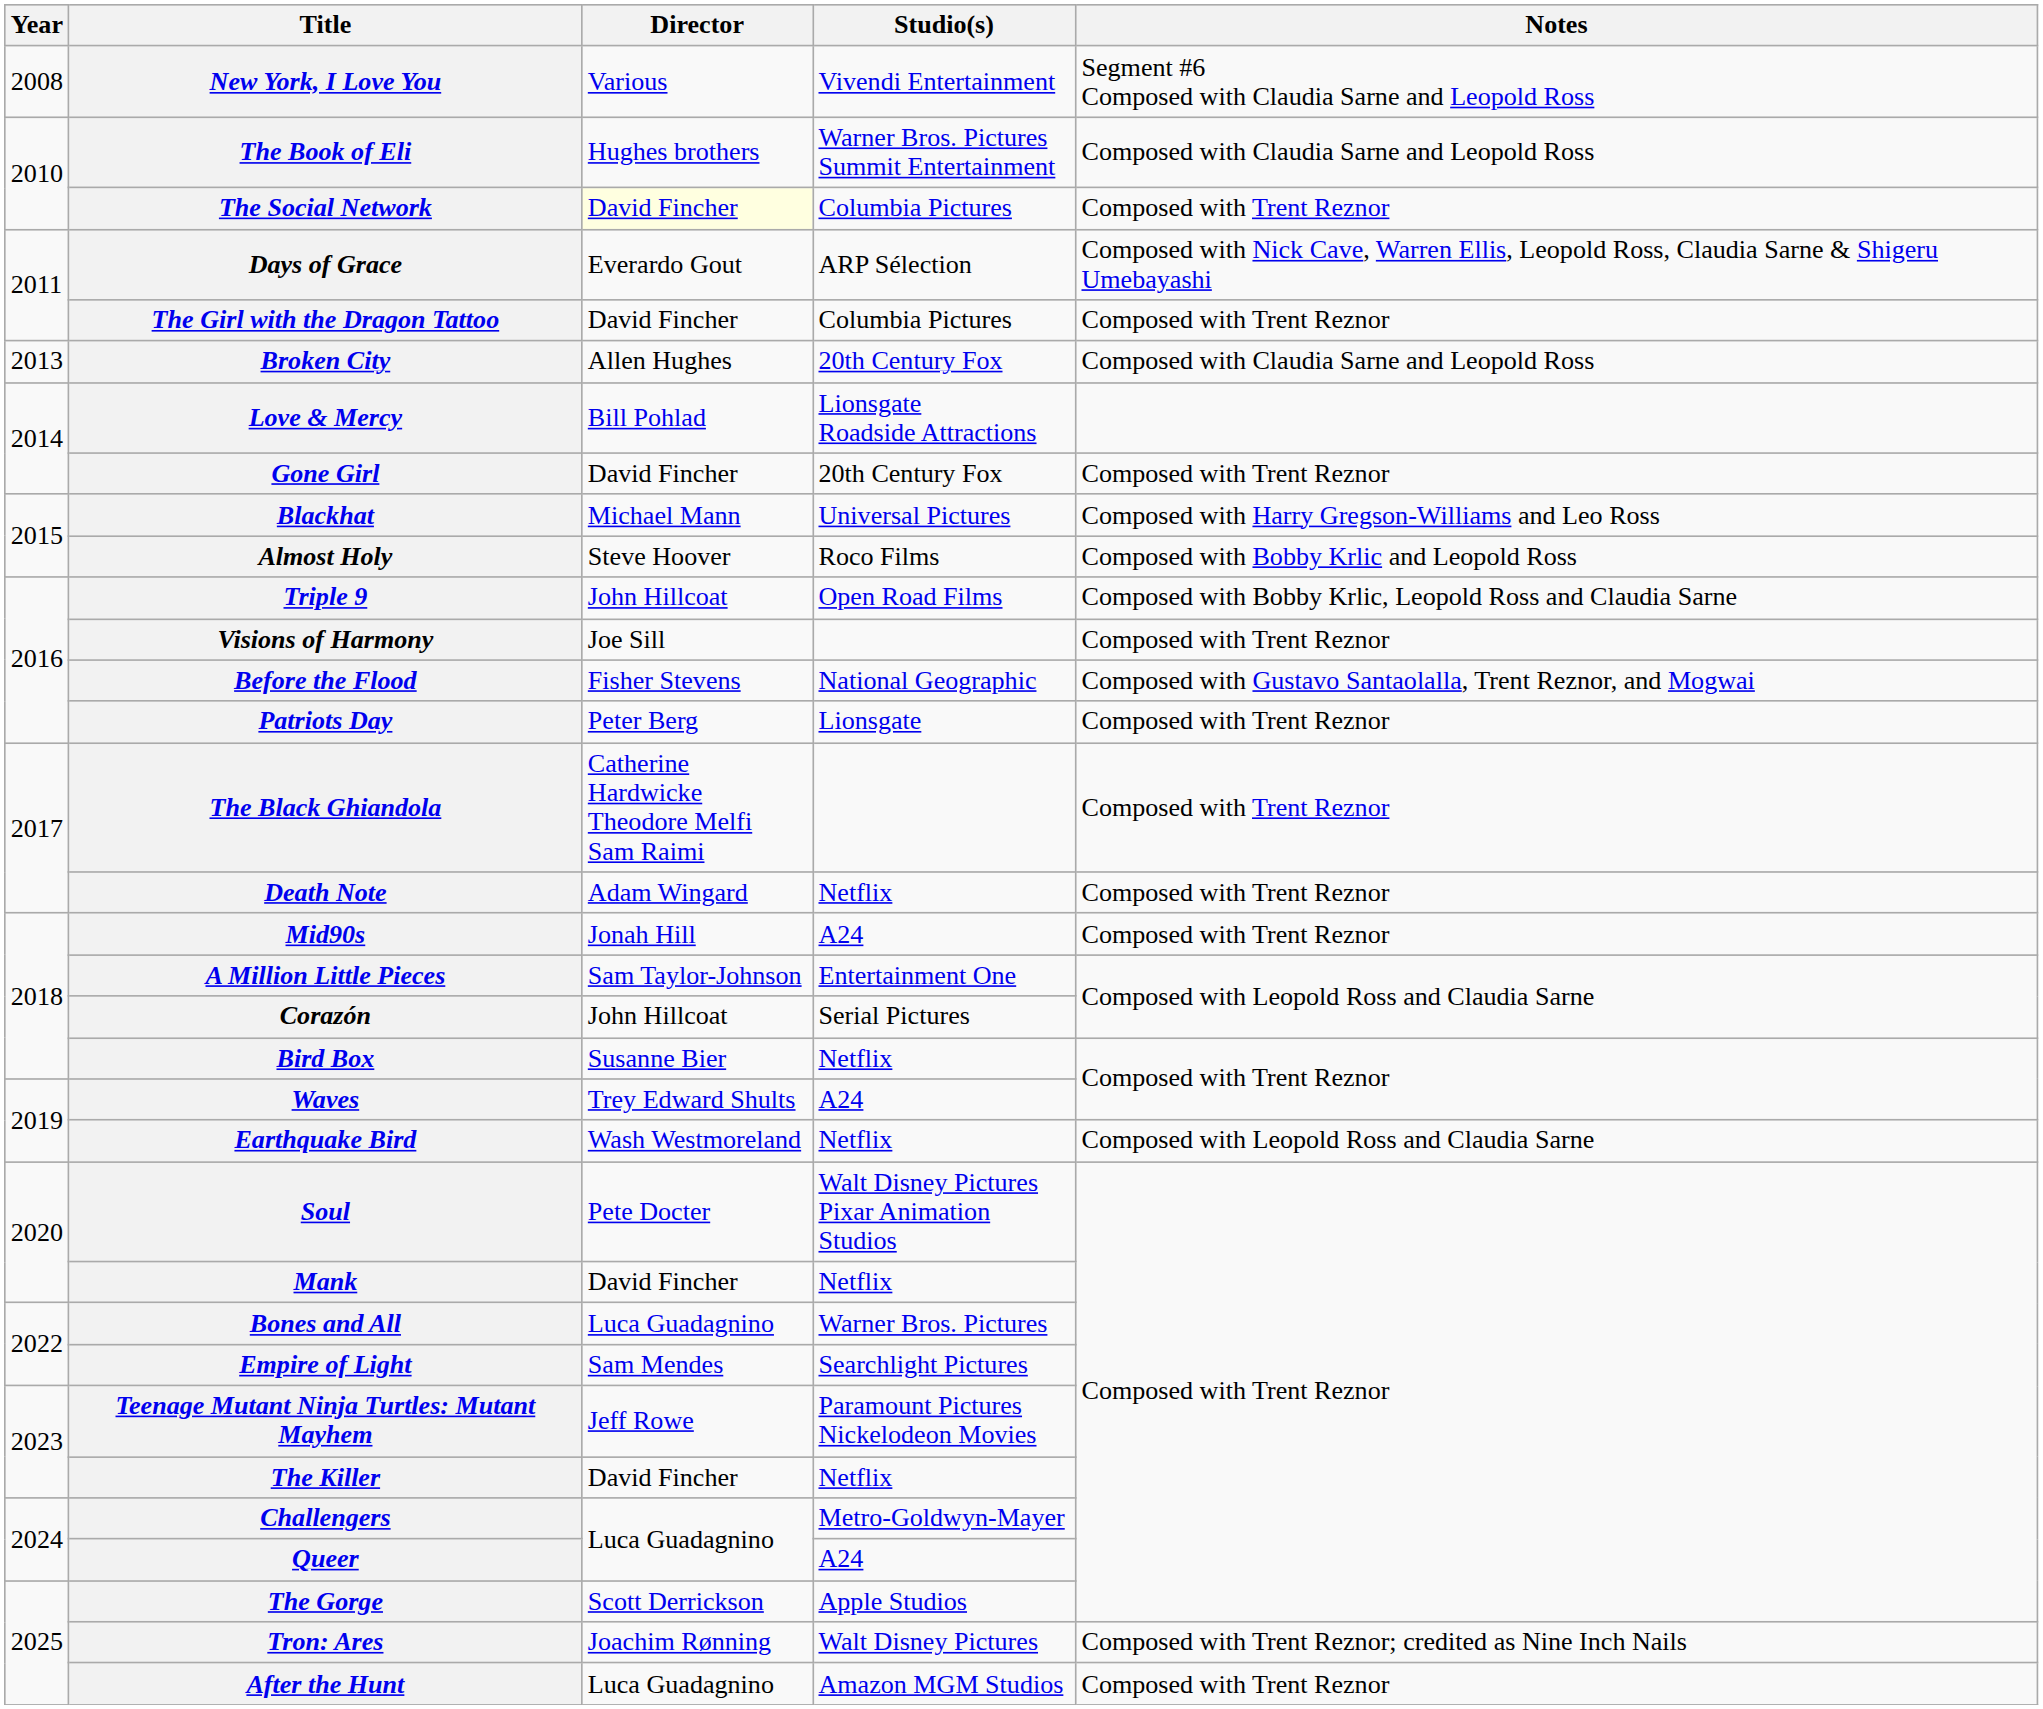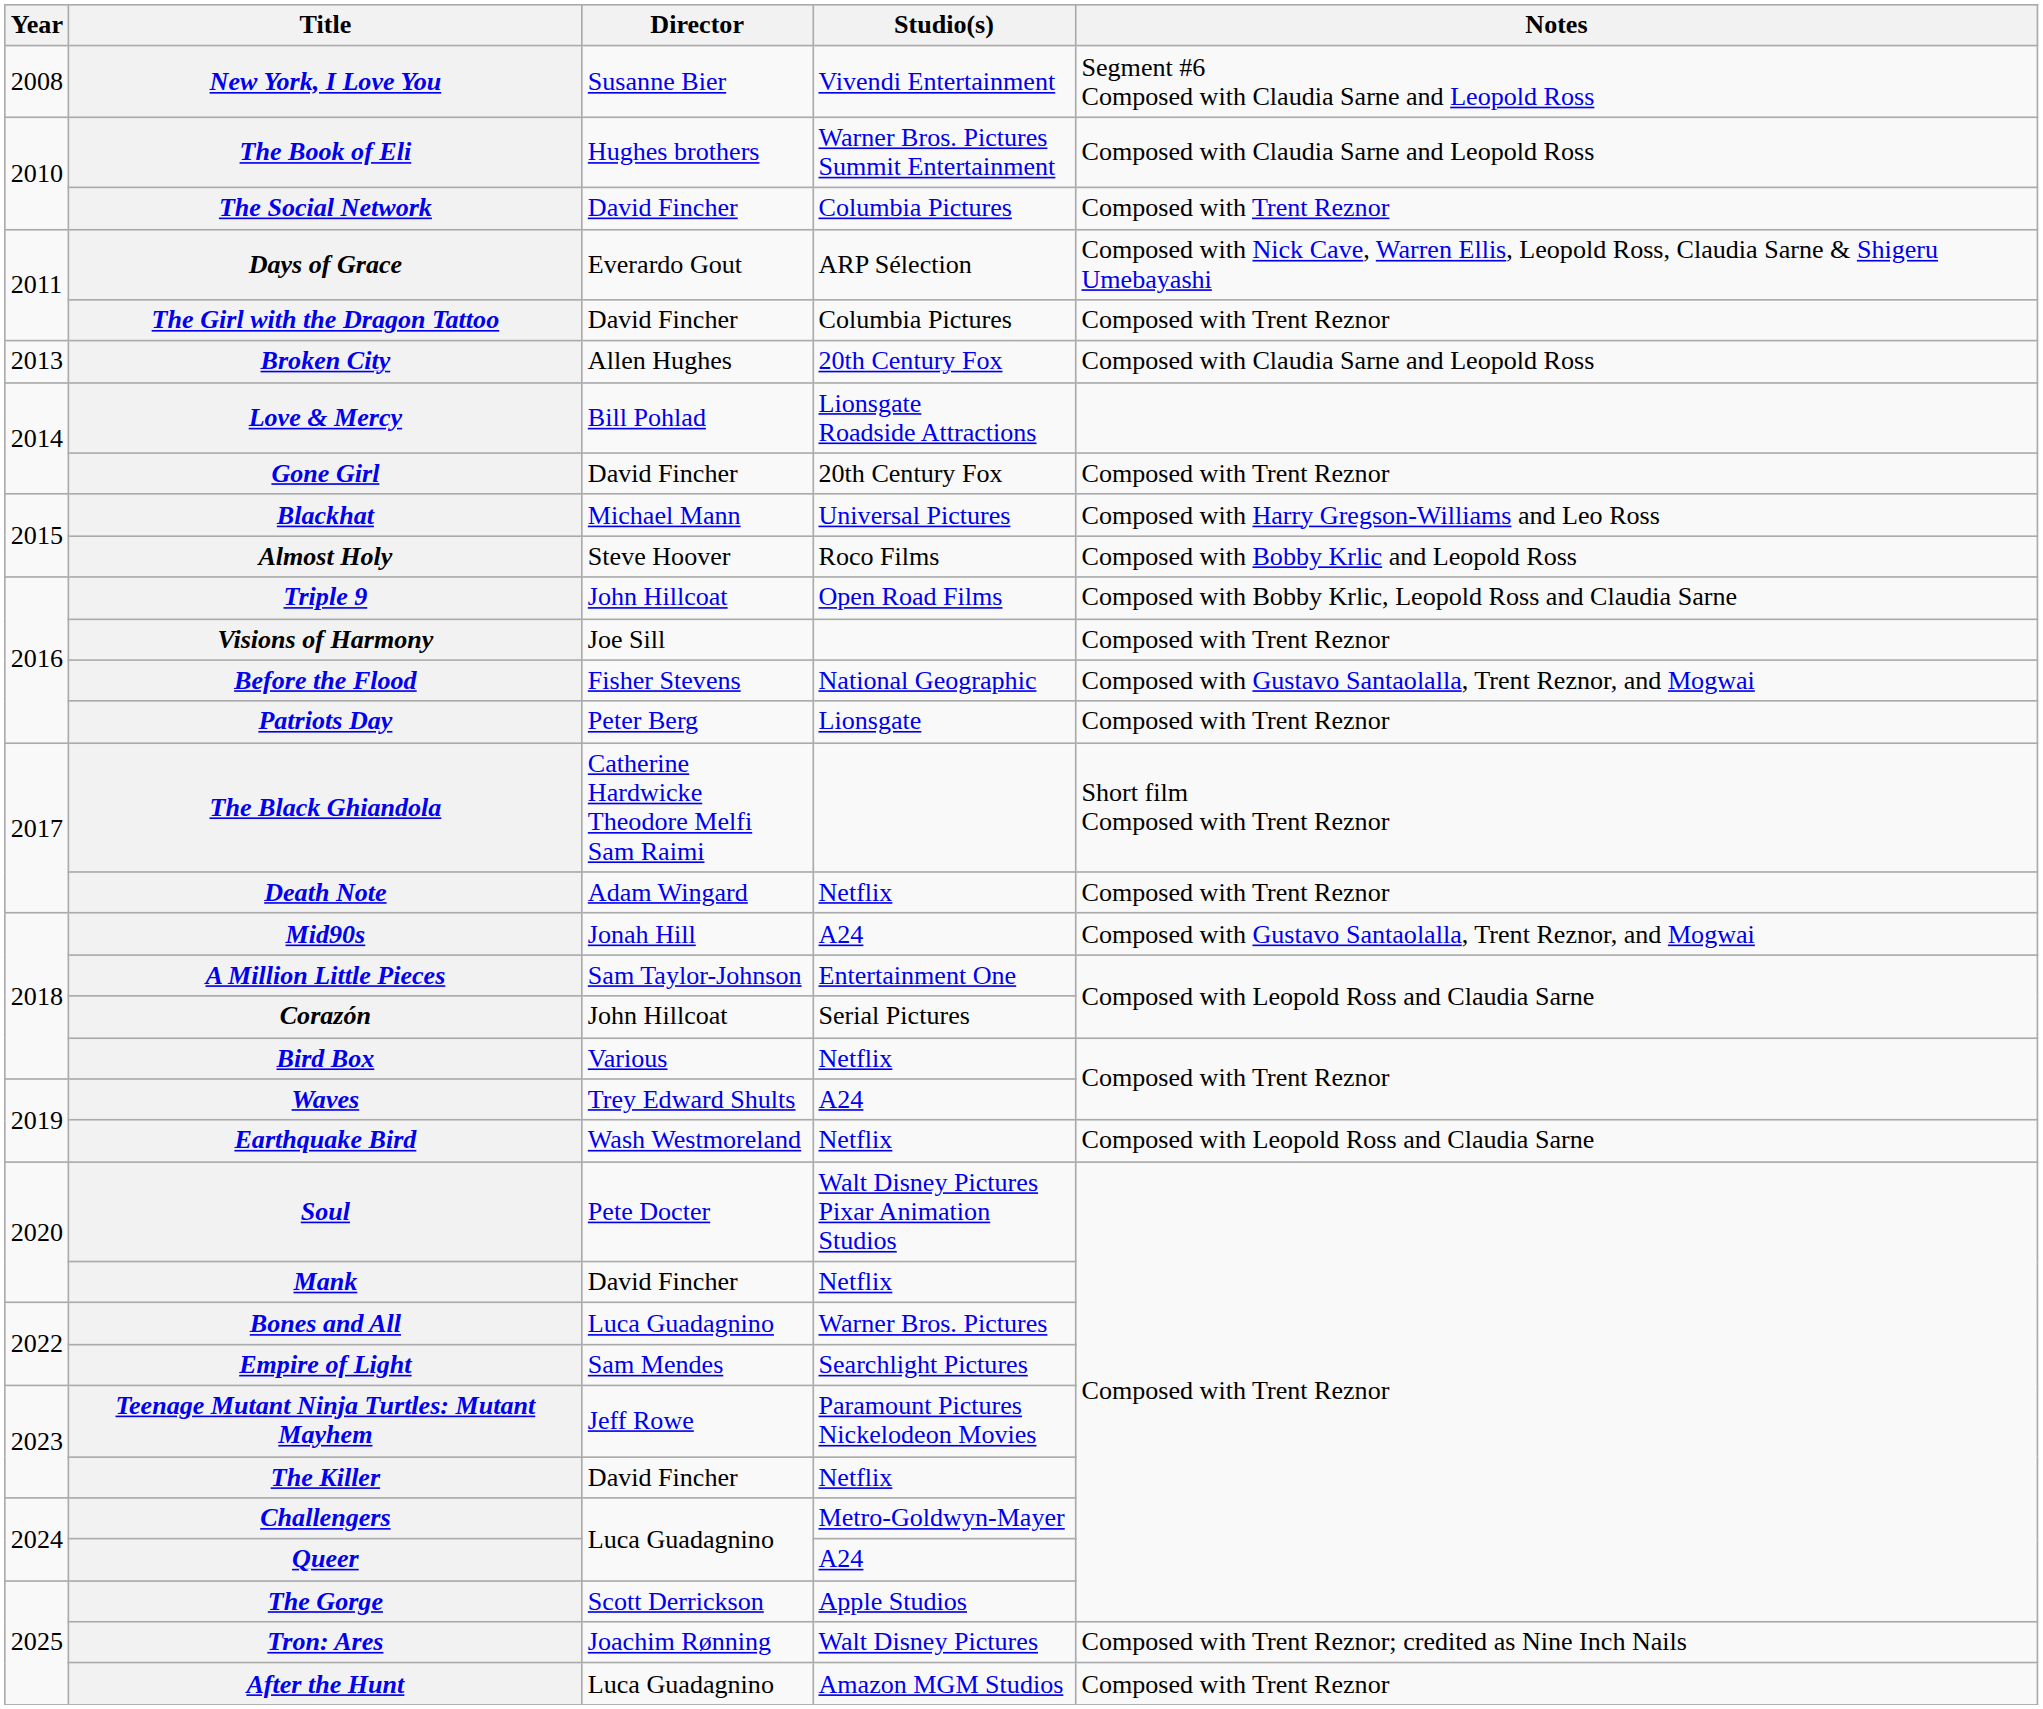 <table class="wikitable plainrowheaders">
 <tr>
 <th>Year</th>
 <th>Title</th>
 <th>Director</th>
 <th>Studio(s)</th>
 <th>Notes</th>
 </tr>
 <tr>
 <td>2008</td>
 <th scope="row"><em><a href='#'>New York, I Love You</a></em></th>
-<td><a href='#'>Various</a></td>
+<td><a href='#'>Susanne Bier</a></td>
 <td><a href='#'>Vivendi Entertainment</a></td>
 <td>Segment #6<br>Composed with Claudia Sarne and <a href='#'>Leopold Ross</a></td>
 </tr>
 <tr>
 <td rowspan="2">2010</td>
 <th scope="row"><em><a href='#'>The Book of Eli</a></em></th>
 <td><a href='#'>Hughes brothers</a></td>
 <td><a href='#'>Warner Bros. Pictures</a><br><a href='#'>Summit Entertainment</a></td>
 <td>Composed with Claudia Sarne and Leopold Ross</td>
 </tr>
 <tr>
 <th scope="row"><em><a href='#'>The Social Network</a></em></th>
-<td style="background: lightyellow;"><a href='#'>David Fincher</a></td>
+<td><a href='#'>David Fincher</a></td>
 <td><a href='#'>Columbia Pictures</a></td>
 <td>Composed with <a href='#'>Trent Reznor</a></td>
 </tr>
 <tr>
 <td rowspan="2">2011</td>
 <th scope="row"><em>Days of Grace</em></th>
 <td>Everardo Gout</td>
 <td>ARP Sélection</td>
 <td>Composed with <a href='#'>Nick Cave</a>, <a href='#'>Warren Ellis</a>, Leopold Ross, Claudia Sarne & <a href='#'>Shigeru Umebayashi</a></td>
 </tr>
 <tr>
 <th scope="row"><em><a href='#'>The Girl with the Dragon Tattoo</a></em></th>
 <td>David Fincher</td>
 <td>Columbia Pictures</td>
 <td>Composed with Trent Reznor</td>
 </tr>
 <tr>
 <td>2013</td>
 <th scope="row"><em><a href='#'>Broken City</a></em></th>
 <td>Allen Hughes</td>
 <td><a href='#'>20th Century Fox</a></td>
 <td>Composed with Claudia Sarne and Leopold Ross</td>
 </tr>
 <tr>
 <td rowspan="2">2014</td>
 <th scope="row"><em><a href='#'>Love & Mercy</a></em></th>
 <td><a href='#'>Bill Pohlad</a></td>
 <td><a href='#'>Lionsgate</a><br><a href='#'>Roadside Attractions</a></td>
 <td></td>
 </tr>
 <tr>
 <th scope="row"><em><a href='#'>Gone Girl</a></em></th>
 <td>David Fincher</td>
 <td>20th Century Fox</td>
 <td>Composed with Trent Reznor</td>
 </tr>
 <tr>
 <td rowspan="2">2015</td>
 <th scope="row"><em><a href='#'>Blackhat</a></em></th>
 <td><a href='#'>Michael Mann</a></td>
 <td><a href='#'>Universal Pictures</a></td>
 <td>Composed with <a href='#'>Harry Gregson-Williams</a> and Leo Ross</td>
 </tr>
 <tr>
 <th scope="row"><em>Almost Holy</em></th>
 <td>Steve Hoover</td>
 <td>Roco Films</td>
 <td>Composed with <a href='#'>Bobby Krlic</a> and Leopold Ross</td>
 </tr>
 <tr>
 <td rowspan="4">2016</td>
 <th scope="row"><em><a href='#'>Triple 9</a></em></th>
 <td><a href='#'>John Hillcoat</a></td>
 <td><a href='#'>Open Road Films</a></td>
 <td>Composed with Bobby Krlic, Leopold Ross and Claudia Sarne</td>
 </tr>
 <tr>
 <th scope="row"><em>Visions of Harmony</em></th>
 <td>Joe Sill</td>
 <td></td>
 <td>Composed with Trent Reznor</td>
 </tr>
 <tr>
 <th scope="row"><em><a href='#'>Before the Flood</a></em></th>
 <td><a href='#'>Fisher Stevens</a></td>
 <td><a href='#'>National Geographic</a></td>
 <td>Composed with <a href='#'>Gustavo Santaolalla</a>, Trent Reznor, and <a href='#'>Mogwai</a></td>
 </tr>
 <tr>
 <th scope="row"><em><a href='#'>Patriots Day</a></em></th>
 <td><a href='#'>Peter Berg</a></td>
 <td><a href='#'>Lionsgate</a></td>
 <td>Composed with Trent Reznor</td>
 </tr>
 <tr>
 <td rowspan="2">2017</td>
 <th scope="row"><em><a href='#'>The Black Ghiandola</a></em></th>
 <td><a href='#'>Catherine Hardwicke</a><br><a href='#'>Theodore Melfi</a><br><a href='#'>Sam Raimi</a></td>
 <td></td>
-<td>Composed with <a href='#'>Trent Reznor</a></td>
+<td>Short film<br>Composed with Trent Reznor</td>
 </tr>
 <tr>
 <th scope="row"><em><a href='#'>Death Note</a></em></th>
 <td><a href='#'>Adam Wingard</a></td>
 <td><a href='#'>Netflix</a></td>
 <td>Composed with Trent Reznor</td>
 </tr>
 <tr>
 <td rowspan="4">2018</td>
 <th scope="row"><em><a href='#'>Mid90s</a></em></th>
 <td><a href='#'>Jonah Hill</a></td>
 <td><a href='#'>A24</a></td>
-<td>Composed with Trent Reznor</td>
+<td>Composed with <a href='#'>Gustavo Santaolalla</a>, Trent Reznor, and <a href='#'>Mogwai</a></td>
 </tr>
 <tr>
 <th scope="row"><em><a href='#'>A Million Little Pieces</a></em></th>
 <td><a href='#'>Sam Taylor-Johnson</a></td>
 <td><a href='#'>Entertainment One</a></td>
 <td rowspan="2">Composed with Leopold Ross and Claudia Sarne</td>
 </tr>
 <tr>
 <th scope="row"><em>Corazón</em></th>
 <td>John Hillcoat</td>
 <td>Serial Pictures</td>
 </tr>
 <tr>
 <th scope="row"><em><a href='#'>Bird Box</a></em></th>
-<td><a href='#'>Susanne Bier</a></td>
+<td><a href='#'>Various</a></td>
 <td><a href='#'>Netflix</a></td>
 <td rowspan="2">Composed with Trent Reznor</td>
 </tr>
 <tr>
 <td rowspan="2">2019</td>
 <th scope="row"><em><a href='#'>Waves</a></em></th>
 <td><a href='#'>Trey Edward Shults</a></td>
 <td><a href='#'>A24</a></td>
 </tr>
 <tr>
 <th scope="row"><em><a href='#'>Earthquake Bird</a></em></th>
 <td><a href='#'>Wash Westmoreland</a></td>
 <td><a href='#'>Netflix</a></td>
 <td>Composed with Leopold Ross and Claudia Sarne</td>
 </tr>
 <tr>
 <td rowspan="2">2020</td>
 <th scope="row"><em><a href='#'>Soul</a></em></th>
 <td><a href='#'>Pete Docter</a></td>
 <td><a href='#'>Walt Disney Pictures</a><br><a href='#'>Pixar Animation Studios</a></td>
 <td rowspan="9">Composed with Trent Reznor</td>
 </tr>
 <tr>
 <th scope="row"><em><a href='#'>Mank</a></em></th>
 <td>David Fincher</td>
 <td><a href='#'>Netflix</a></td>
 </tr>
 <tr>
 <td rowspan="2">2022</td>
 <th scope="row"><em><a href='#'>Bones and All</a></em></th>
 <td><a href='#'>Luca Guadagnino</a></td>
 <td><a href='#'>Warner Bros. Pictures</a></td>
 </tr>
 <tr>
 <th scope="row"><em><a href='#'>Empire of Light</a></em></th>
 <td><a href='#'>Sam Mendes</a></td>
 <td><a href='#'>Searchlight Pictures</a></td>
 </tr>
 <tr>
 <td rowspan="2">2023</td>
 <th scope="row"><em><a href='#'>Teenage Mutant Ninja Turtles: Mutant Mayhem</a></em></th>
 <td><a href='#'>Jeff Rowe</a></td>
 <td><a href='#'>Paramount Pictures</a><br><a href='#'>Nickelodeon Movies</a></td>
 </tr>
 <tr>
 <th scope="row"><em><a href='#'>The Killer</a></em></th>
 <td>David Fincher</td>
 <td><a href='#'>Netflix</a></td>
 </tr>
 <tr>
 <td rowspan="2">2024</td>
 <th scope="row"><em><a href='#'>Challengers</a></em></th>
 <td rowspan="2">Luca Guadagnino</td>
 <td><a href='#'>Metro-Goldwyn-Mayer</a></td>
 </tr>
 <tr>
 <th scope="row"><em><a href='#'>Queer</a></em></th>
 <td><a href='#'>A24</a></td>
 </tr>
 <tr>
 <td rowspan="3">2025</td>
 <th scope="row"><em><a href='#'>The Gorge</a></em></th>
 <td><a href='#'>Scott Derrickson</a></td>
 <td><a href='#'>Apple Studios</a></td>
 </tr>
 <tr>
 <th scope="row"><em><a href='#'>Tron: Ares</a></em></th>
 <td><a href='#'>Joachim Rønning</a></td>
 <td><a href='#'>Walt Disney Pictures</a></td>
 <td>Composed with Trent Reznor; credited as Nine Inch Nails</td>
 </tr>
 <tr>
 <th scope="row"><em><a href='#'>After the Hunt</a></em></th>
 <td>Luca Guadagnino</td>
 <td><a href='#'>Amazon MGM Studios</a></td>
 <td>Composed with Trent Reznor</td>
 </tr>
 </table>
